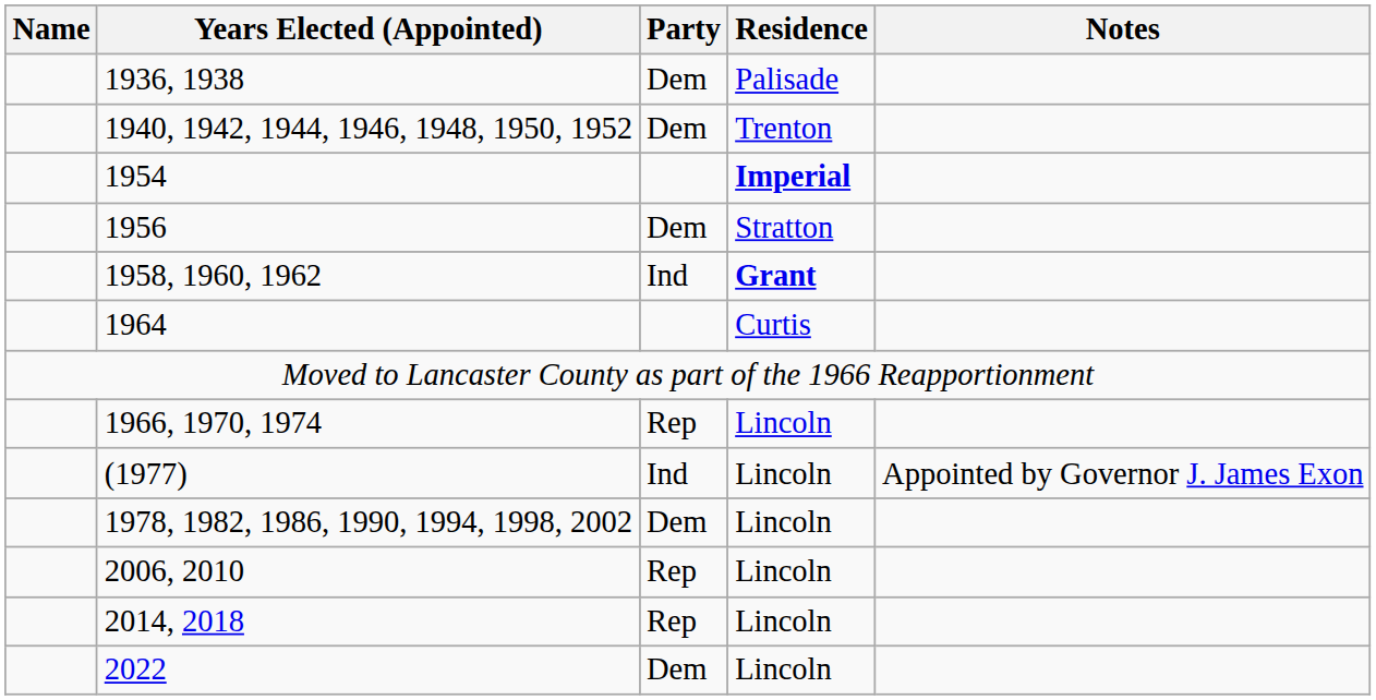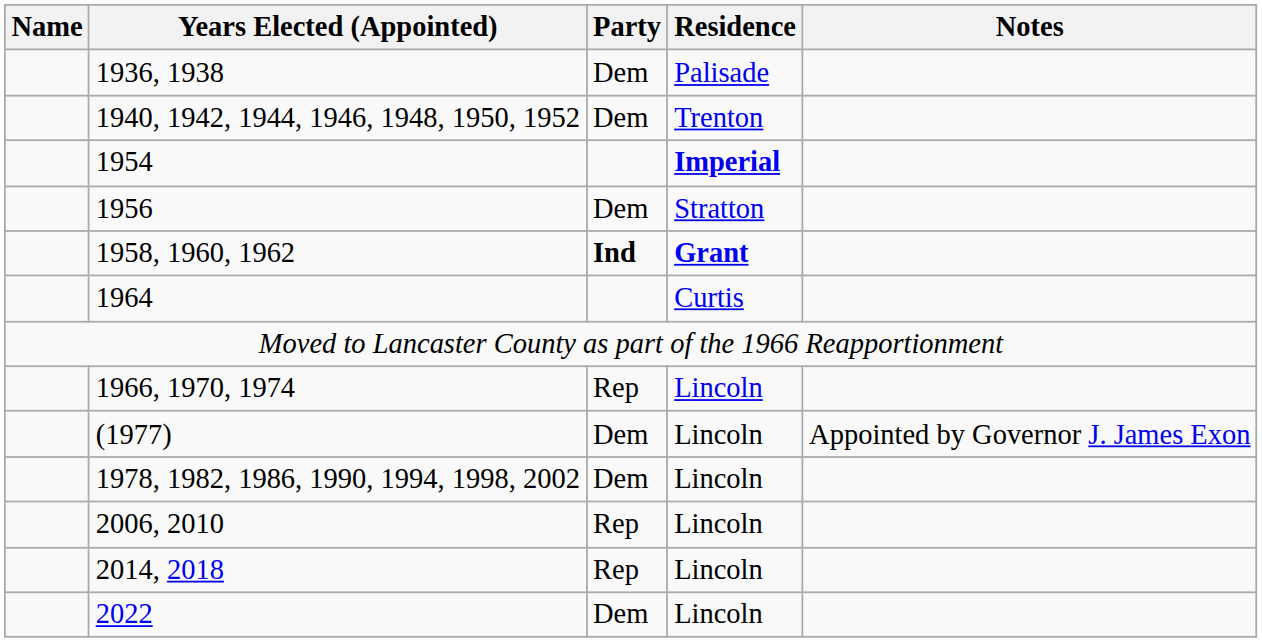 <table class="wikitable sortable">
 <tr>
 <th>Name</th>
 <th>Years Elected (Appointed)</th>
 <th>Party</th>
 <th>Residence</th>
 <th>Notes</th>
 </tr>
 <tr>
 <td></td>
 <td>1936, 1938</td>
 <td>Dem</td>
 <td><a href='#'>Palisade</a></td>
 <td></td>
 </tr>
 <tr>
 <td></td>
 <td>1940, 1942, 1944, 1946, 1948, 1950, 1952</td>
 <td>Dem</td>
 <td><a href='#'>Trenton</a></td>
 <td></td>
 </tr>
 <tr>
 <td></td>
 <td>1954</td>
 <td></td>
 <td><strong><a href='#'>Imperial</a></strong></td>
 <td></td>
 </tr>
 <tr>
 <td></td>
 <td>1956</td>
 <td>Dem</td>
 <td><a href='#'>Stratton</a></td>
 <td></td>
 </tr>
 <tr>
 <td></td>
 <td>1958, 1960, 1962</td>
-<td>Ind</td>
+<td><strong>Ind</strong></td>
 <td><strong><a href='#'>Grant</a></strong></td>
 <td></td>
 </tr>
 <tr>
 <td></td>
 <td>1964</td>
 <td></td>
 <td><a href='#'>Curtis</a></td>
 <td></td>
 </tr>
 <tr>
 <td colspan=5 style=text-align:center><em>Moved to Lancaster County as part of the 1966 Reapportionment</em></td>
 </tr>
 <tr>
 <td></td>
 <td>1966, 1970, 1974</td>
 <td>Rep</td>
 <td><a href='#'>Lincoln</a></td>
 <td></td>
 </tr>
 <tr>
 <td></td>
 <td>(1977)</td>
-<td>Ind</td>
+<td>Dem</td>
 <td>Lincoln</td>
 <td>Appointed by Governor <a href='#'>J. James Exon</a></td>
 </tr>
 <tr>
 <td></td>
 <td>1978, 1982, 1986, 1990, 1994, 1998, 2002</td>
 <td>Dem</td>
 <td>Lincoln</td>
 <td></td>
 </tr>
 <tr>
 <td></td>
 <td>2006, 2010</td>
 <td>Rep</td>
 <td>Lincoln</td>
 <td></td>
 </tr>
 <tr>
 <td></td>
 <td>2014, <a href='#'>2018</a></td>
 <td>Rep</td>
 <td>Lincoln</td>
 <td></td>
 </tr>
 <tr>
 <td></td>
 <td><a href='#'>2022</a></td>
 <td>Dem</td>
 <td>Lincoln</td>
 <td></td>
 </tr>
 </table>
